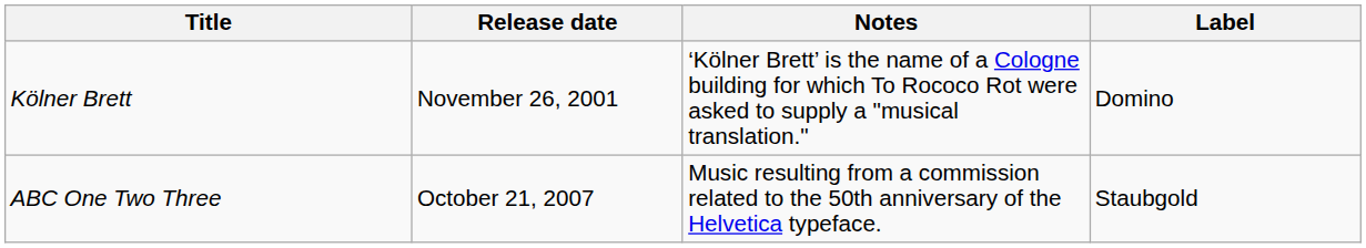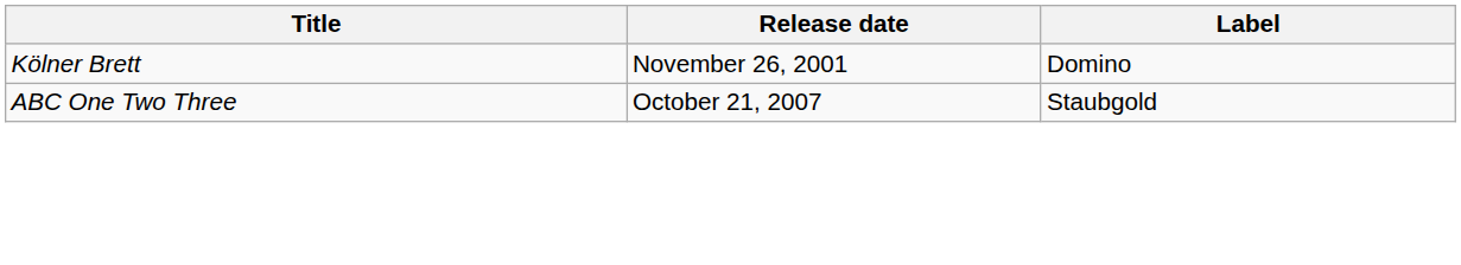 <table class="wikitable"  width="75%">
 <tr>
 <th width="30%">Title</th>
 <th width="20%">Release date</th>
-<th width="30%">Notes</th>
 <th width="20%">Label</th>
 </tr>
 <tr>
 <td><em>Kölner Brett</em></td>
 <td>November 26, 2001</td>
-<td>‘Kölner Brett’ is the name of a <a href='#'>Cologne</a> building for which To Rococo Rot were asked to supply a "musical translation."</td>
 <td>Domino</td>
 </tr>
 <tr>
 <td><em>ABC One Two Three</em></td>
 <td>October 21, 2007</td>
-<td>Music resulting from a commission related to the 50th anniversary of the <a href='#'>Helvetica</a> typeface.</td>
 <td>Staubgold</td>
 </tr>
 </table>
